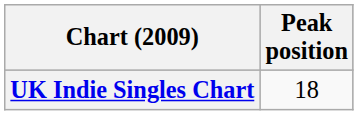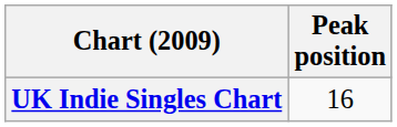 <table class="wikitable plainrowheaders">
 <tr>
 <th>Chart (2009)</th>
 <th>Peak<br>position</th>
 </tr>
 <tr>
 <th scope="row"><a href='#'>UK Indie Singles Chart</a></th>
-<td align="center">18</td>
+<td align="center">16</td>
 </tr>
 </table>
